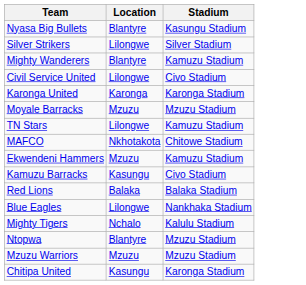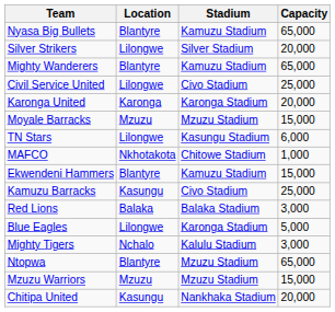 <table class="wikitable sortable">
 <tr>
 <th>Team</th>
 <th>Location</th>
 <th>Stadium</th>
+<th>Capacity</th>
 </tr>
 <tr>
 <td><a href='#'>Nyasa Big Bullets</a></td>
 <td><a href='#'>Blantyre</a></td>
-<td><a href='#'>Kasungu Stadium</a></td>
+<td><a href='#'>Kamuzu Stadium</a></td>
+<td>65,000</td>
 </tr>
 <tr>
 <td><a href='#'>Silver Strikers</a></td>
 <td><a href='#'>Lilongwe</a></td>
 <td><a href='#'>Silver Stadium</a></td>
+<td>20,000</td>
 </tr>
 <tr>
 <td><a href='#'>Mighty Wanderers</a></td>
 <td><a href='#'>Blantyre</a></td>
 <td><a href='#'>Kamuzu Stadium</a></td>
+<td>65,000</td>
 </tr>
 <tr>
 <td><a href='#'>Civil Service United</a></td>
 <td><a href='#'>Lilongwe</a></td>
 <td><a href='#'>Civo Stadium</a></td>
+<td>25,000</td>
 </tr>
 <tr>
 <td><a href='#'>Karonga United</a></td>
 <td><a href='#'>Karonga</a></td>
 <td><a href='#'>Karonga Stadium</a></td>
+<td>20,000</td>
 </tr>
 <tr>
 <td><a href='#'>Moyale Barracks</a></td>
 <td><a href='#'>Mzuzu</a></td>
 <td><a href='#'>Mzuzu Stadium</a></td>
+<td>15,000</td>
 </tr>
 <tr>
 <td><a href='#'>TN Stars</a></td>
 <td><a href='#'>Lilongwe</a></td>
-<td><a href='#'>Kamuzu Stadium</a></td>
+<td><a href='#'>Kasungu Stadium</a></td>
+<td>6,000</td>
 </tr>
 <tr>
 <td><a href='#'>MAFCO</a></td>
 <td><a href='#'>Nkhotakota</a></td>
 <td><a href='#'>Chitowe Stadium</a></td>
+<td>1,000</td>
 </tr>
 <tr>
 <td><a href='#'>Ekwendeni Hammers</a></td>
-<td><a href='#'>Mzuzu</a></td>
+<td><a href='#'>Blantyre</a></td>
 <td><a href='#'>Kamuzu Stadium</a></td>
+<td>15,000</td>
 </tr>
 <tr>
 <td><a href='#'>Kamuzu Barracks</a></td>
 <td><a href='#'>Kasungu</a></td>
 <td><a href='#'>Civo Stadium</a></td>
+<td>25,000</td>
 </tr>
 <tr>
 <td><a href='#'>Red Lions</a></td>
 <td><a href='#'>Balaka</a></td>
 <td><a href='#'>Balaka Stadium</a></td>
+<td>3,000</td>
 </tr>
 <tr>
 <td><a href='#'>Blue Eagles</a></td>
 <td><a href='#'>Lilongwe</a></td>
-<td><a href='#'>Nankhaka Stadium</a></td>
+<td><a href='#'>Karonga Stadium</a></td>
+<td>5,000</td>
 </tr>
 <tr>
 <td><a href='#'>Mighty Tigers</a></td>
 <td><a href='#'>Nchalo</a></td>
 <td><a href='#'>Kalulu Stadium</a></td>
+<td>3,000</td>
 </tr>
 <tr>
 <td><a href='#'>Ntopwa</a></td>
 <td><a href='#'>Blantyre</a></td>
 <td><a href='#'>Mzuzu Stadium</a></td>
+<td>65,000</td>
 </tr>
 <tr>
 <td><a href='#'>Mzuzu Warriors</a></td>
 <td><a href='#'>Mzuzu</a></td>
 <td><a href='#'>Mzuzu Stadium</a></td>
+<td>15,000</td>
 </tr>
 <tr>
 <td><a href='#'>Chitipa United</a></td>
 <td><a href='#'>Kasungu</a></td>
-<td><a href='#'>Karonga Stadium</a></td>
+<td><a href='#'>Nankhaka Stadium</a></td>
+<td>20,000</td>
 </tr>
 </table>
